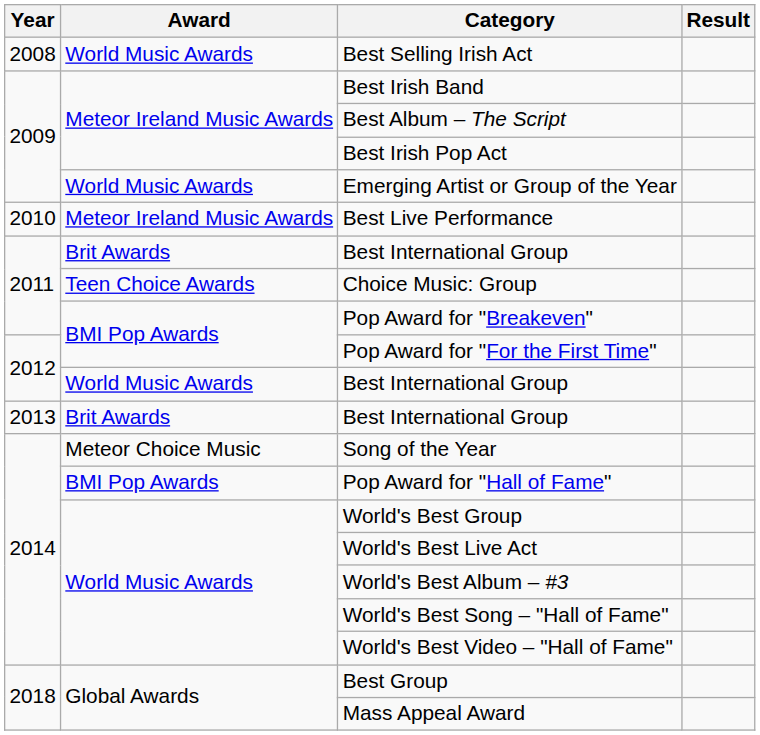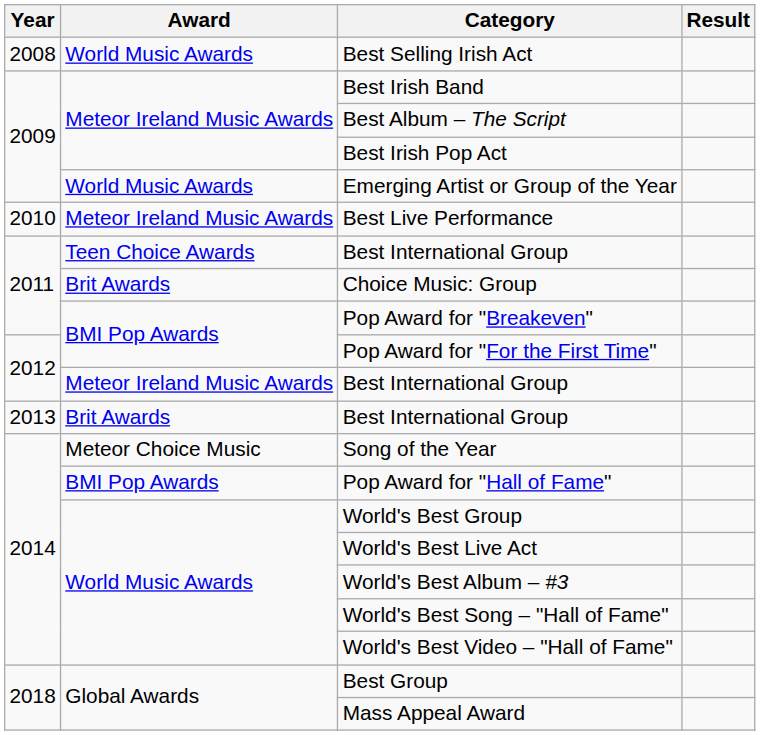 <table class="wikitable">
 <tr>
 <th>Year</th>
 <th>Award</th>
 <th>Category</th>
 <th>Result</th>
 </tr>
 <tr>
 <td>2008</td>
 <td rowpspan="1"><a href='#'>World Music Awards</a></td>
 <td>Best Selling Irish Act</td>
 <td></td>
 </tr>
 <tr>
 <td rowspan="4">2009</td>
 <td rowspan="3"><a href='#'>Meteor Ireland Music Awards</a></td>
 <td>Best Irish Band</td>
 <td></td>
 </tr>
 <tr>
 <td>Best Album – <em>The Script</em></td>
 <td></td>
 </tr>
 <tr>
 <td>Best Irish Pop Act</td>
 <td></td>
 </tr>
 <tr>
 <td rowpspan="1"><a href='#'>World Music Awards</a></td>
 <td>Emerging Artist or Group of the Year</td>
 <td></td>
 </tr>
 <tr>
 <td>2010</td>
 <td><a href='#'>Meteor Ireland Music Awards</a></td>
 <td>Best Live Performance</td>
 <td></td>
 </tr>
 <tr>
 <td rowspan="3">2011</td>
-<td rowspan="1"><a href='#'>Brit Awards</a></td>
+<td><a href='#'>Teen Choice Awards</a></td>
 <td>Best International Group</td>
 <td></td>
 </tr>
 <tr>
-<td><a href='#'>Teen Choice Awards</a></td>
+<td rowspan="1"><a href='#'>Brit Awards</a></td>
 <td>Choice Music: Group</td>
 <td></td>
 </tr>
 <tr>
 <td rowspan=2><a href='#'>BMI Pop Awards</a></td>
 <td>Pop Award for "<a href='#'>Breakeven</a>"</td>
 <td></td>
 </tr>
 <tr>
 <td rowspan=2>2012</td>
 <td>Pop Award for "<a href='#'>For the First Time</a>"</td>
 <td></td>
 </tr>
 <tr>
-<td rowpspan="1"><a href='#'>World Music Awards</a></td>
+<td><a href='#'>Meteor Ireland Music Awards</a></td>
 <td>Best International Group</td>
 <td></td>
 </tr>
 <tr>
 <td>2013</td>
 <td rowspan= "1"><a href='#'>Brit Awards</a></td>
 <td>Best International Group</td>
 <td></td>
 </tr>
 <tr>
 <td rowspan=7>2014</td>
 <td rowspan= "1">Meteor Choice Music</td>
 <td>Song of the Year</td>
 <td></td>
 </tr>
 <tr>
 <td><a href='#'>BMI Pop Awards</a></td>
 <td>Pop Award for "<a href='#'>Hall of Fame</a>"</td>
 <td></td>
 </tr>
 <tr>
 <td rowspan=5><a href='#'>World Music Awards</a></td>
 <td>World's Best Group</td>
 <td></td>
 </tr>
 <tr>
 <td>World's Best Live Act</td>
 <td></td>
 </tr>
 <tr>
 <td>World's Best Album – <em>#3</em></td>
 <td></td>
 </tr>
 <tr>
 <td>World's Best Song – "Hall of Fame"</td>
 <td></td>
 </tr>
 <tr>
 <td>World's Best Video – "Hall of Fame"</td>
 <td></td>
 </tr>
 <tr>
 <td rowspan="2">2018</td>
 <td rowspan="2">Global Awards</td>
 <td>Best Group</td>
 <td></td>
 </tr>
 <tr>
 <td>Mass Appeal Award</td>
 <td></td>
 </tr>
 </table>
